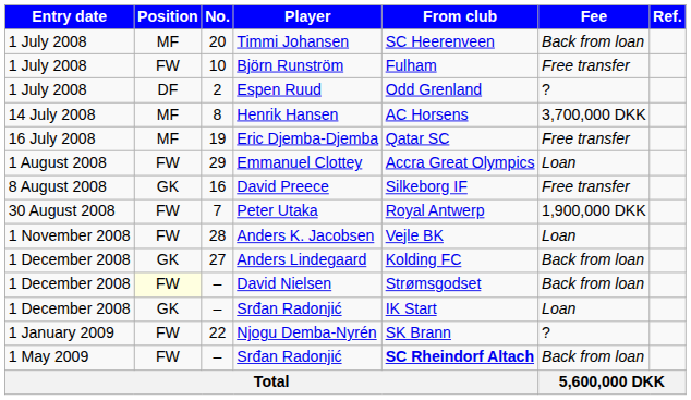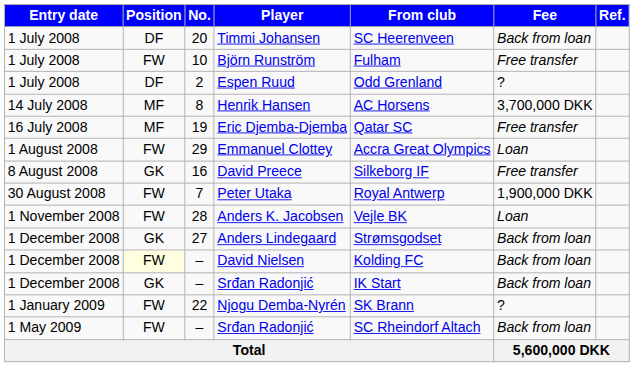 <table class="wikitable sortable">
 <tr>
 <th style="background:#0000ff; color:white;"><strong>Entry date</strong></th>
 <th style="background:#0000ff; color:white;"><strong>Position</strong></th>
 <th style="background:#0000ff; color:white;"><strong>No.</strong></th>
 <th style="background:#0000ff; color:white;"><strong>Player</strong></th>
 <th style="background:#0000ff; color:white;"><strong>From club</strong></th>
 <th style="background:#0000ff; color:white;"><strong>Fee</strong></th>
 <th style="background:#0000ff; color:white;"><strong>Ref.</strong></th>
 </tr>
 <tr>
 <td>1 July 2008</td>
-<td style="text-align:center;">MF</td>
+<td style="text-align:center;">DF</td>
 <td style="text-align:center;">20</td>
 <td style="text-align:left;"> <a href='#'>Timmi Johansen</a></td>
 <td style="text-align:left;"> <a href='#'>SC Heerenveen</a></td>
 <td><em>Back from loan</em></td>
 <td></td>
 </tr>
 <tr>
 <td>1 July 2008</td>
 <td style="text-align:center;">FW</td>
 <td style="text-align:center;">10</td>
 <td style="text-align:left;"> <a href='#'>Björn Runström</a></td>
 <td style="text-align:left;"> <a href='#'>Fulham</a></td>
 <td><em>Free transfer</em></td>
 <td></td>
 </tr>
 <tr>
 <td>1 July 2008</td>
 <td style="text-align:center;">DF</td>
 <td style="text-align:center;">2</td>
 <td style="text-align:left;"> <a href='#'>Espen Ruud</a></td>
 <td style="text-align:left;"> <a href='#'>Odd Grenland</a></td>
 <td>?</td>
 <td></td>
 </tr>
 <tr>
 <td>14 July 2008</td>
 <td style="text-align:center;">MF</td>
 <td style="text-align:center;">8</td>
 <td style="text-align:left;"> <a href='#'>Henrik Hansen</a></td>
 <td style="text-align:left;"> <a href='#'>AC Horsens</a></td>
 <td>3,700,000 DKK</td>
 <td></td>
 </tr>
 <tr>
 <td>16 July 2008</td>
 <td style="text-align:center;">MF</td>
 <td style="text-align:center;">19</td>
 <td style="text-align:left;"> <a href='#'>Eric Djemba-Djemba</a></td>
 <td style="text-align:left;"> <a href='#'>Qatar SC</a></td>
 <td><em>Free transfer</em></td>
 <td></td>
 </tr>
 <tr>
 <td>1 August 2008</td>
 <td style="text-align:center;">FW</td>
 <td style="text-align:center;">29</td>
 <td style="text-align:left;"> <a href='#'>Emmanuel Clottey</a></td>
 <td style="text-align:left;"> <a href='#'>Accra Great Olympics</a></td>
 <td><em>Loan</em></td>
 <td></td>
 </tr>
 <tr>
 <td>8 August 2008</td>
 <td style="text-align:center;">GK</td>
 <td style="text-align:center;">16</td>
 <td style="text-align:left;"> <a href='#'>David Preece</a></td>
 <td style="text-align:left;"> <a href='#'>Silkeborg IF</a></td>
 <td><em>Free transfer</em></td>
 <td></td>
 </tr>
 <tr>
 <td>30 August 2008</td>
 <td style="text-align:center;">FW</td>
 <td style="text-align:center;">7</td>
 <td style="text-align:left;"> <a href='#'>Peter Utaka</a></td>
 <td style="text-align:left;"> <a href='#'>Royal Antwerp</a></td>
 <td>1,900,000 DKK</td>
 <td></td>
 </tr>
 <tr>
 <td>1 November 2008</td>
 <td style="text-align:center;">FW</td>
 <td style="text-align:center;">28</td>
 <td style="text-align:left;"> <a href='#'>Anders K. Jacobsen</a></td>
 <td style="text-align:left;"> <a href='#'>Vejle BK</a></td>
 <td><em>Loan</em></td>
 <td></td>
 </tr>
 <tr>
 <td>1 December 2008</td>
 <td style="text-align:center;">GK</td>
 <td style="text-align:center;">27</td>
 <td style="text-align:left;"> <a href='#'>Anders Lindegaard</a></td>
-<td style="text-align:left;"> <a href='#'>Kolding FC</a></td>
+<td style="text-align:left;"> <a href='#'>Strømsgodset</a></td>
 <td><em>Back from loan</em></td>
 <td></td>
 </tr>
 <tr>
 <td>1 December 2008</td>
 <td style="background: lightyellow; text-align:center;">FW</td>
 <td style="text-align:center;">–</td>
 <td style="text-align:left;"> <a href='#'>David Nielsen</a></td>
-<td style="text-align:left;"> <a href='#'>Strømsgodset</a></td>
+<td style="text-align:left;"> <a href='#'>Kolding FC</a></td>
 <td><em>Back from loan</em></td>
 <td></td>
 </tr>
 <tr>
 <td>1 December 2008</td>
 <td style="text-align:center;">GK</td>
 <td style="text-align:center;">–</td>
 <td style="text-align:left;"> <a href='#'>Srđan Radonjić</a></td>
 <td style="text-align:left;"> <a href='#'>IK Start</a></td>
-<td><em>Loan</em></td>
+<td><em>Back from loan</em></td>
 <td></td>
 </tr>
 <tr>
 <td>1 January 2009</td>
 <td style="text-align:center;">FW</td>
 <td style="text-align:center;">22</td>
 <td style="text-align:left;"> <a href='#'>Njogu Demba-Nyrén</a></td>
 <td style="text-align:left;"> <a href='#'>SK Brann</a></td>
 <td>?</td>
 <td></td>
 </tr>
 <tr>
 <td>1 May 2009</td>
 <td style="text-align:center;">FW</td>
 <td style="text-align:center;">–</td>
 <td style="text-align:left;"> <a href='#'>Srđan Radonjić</a></td>
-<td style="text-align:left;"><strong> <a href='#'>SC Rheindorf Altach</a></strong></td>
+<td style="text-align:left;"> <a href='#'>SC Rheindorf Altach</a></td>
 <td><em>Back from loan</em></td>
 <td></td>
 </tr>
 <tr>
 <th colspan="5">Total</th>
 <th colspan="2">5,600,000 DKK</th>
 </tr>
 </table>
